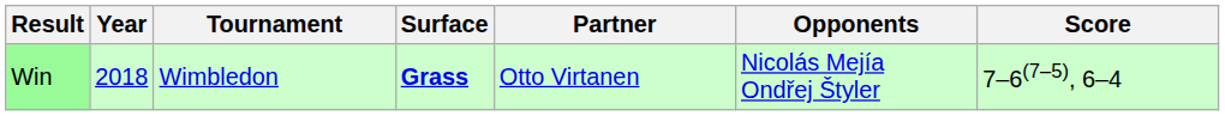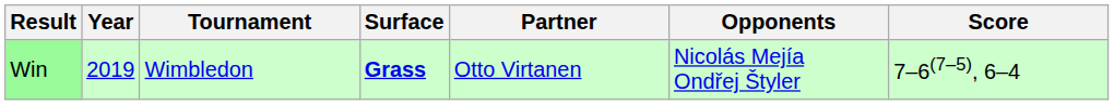 <table class="sortable wikitable" style=font-size:97%>
 <tr>
 <th>Result</th>
 <th>Year</th>
 <th width=150>Tournament</th>
 <th>Surface</th>
 <th width=150>Partner</th>
 <th width=150>Opponents</th>
 <th width=150>Score</th>
 </tr>
 <tr bgcolor=#CCFFCC>
 <td style="background:#98fb98;">Win</td>
-<td><a href='#'>2018</a></td>
+<td><a href='#'>2019</a></td>
 <td> <a href='#'>Wimbledon</a></td>
 <td><strong><a href='#'>Grass</a></strong></td>
 <td> <a href='#'>Otto Virtanen</a></td>
 <td> <a href='#'>Nicolás Mejía</a><br> <a href='#'>Ondřej Štyler</a></td>
 <td>7–6<sup>(7–5)</sup>, 6–4</td>
 </tr>
 </table>
